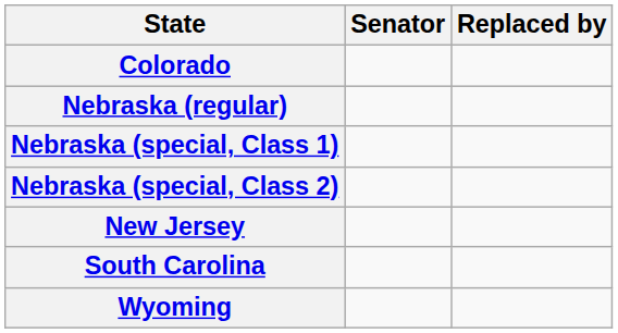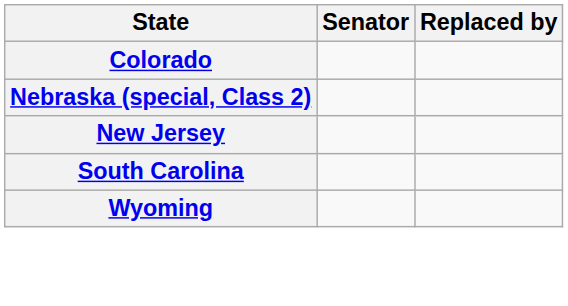 <table class="wikitable sortable plainrowheaders">
 <tr>
 <th scope="col">State</th>
 <th scope="col">Senator</th>
 <th scope="col">Replaced by</th>
 </tr>
 <tr>
 <th><a href='#'>Colorado</a></th>
-<td></td>
-<td></td>
-</tr>
-<tr>
-<th><a href='#'>Nebraska (regular)</a></th>
-<td></td>
-<td></td>
-</tr>
-<tr>
-<th><a href='#'>Nebraska (special, Class 1)</a></th>
 <td></td>
 <td></td>
 </tr>
 <tr>
 <th><a href='#'>Nebraska (special, Class 2)</a></th>
 <td></td>
 <td></td>
 </tr>
 <tr>
 <th><a href='#'>New Jersey</a></th>
 <td></td>
 <td></td>
 </tr>
 <tr>
 <th><a href='#'>South Carolina</a></th>
 <td></td>
 <td></td>
 </tr>
 <tr>
 <th><a href='#'>Wyoming</a></th>
 <td></td>
 <td></td>
 </tr>
 </table>
